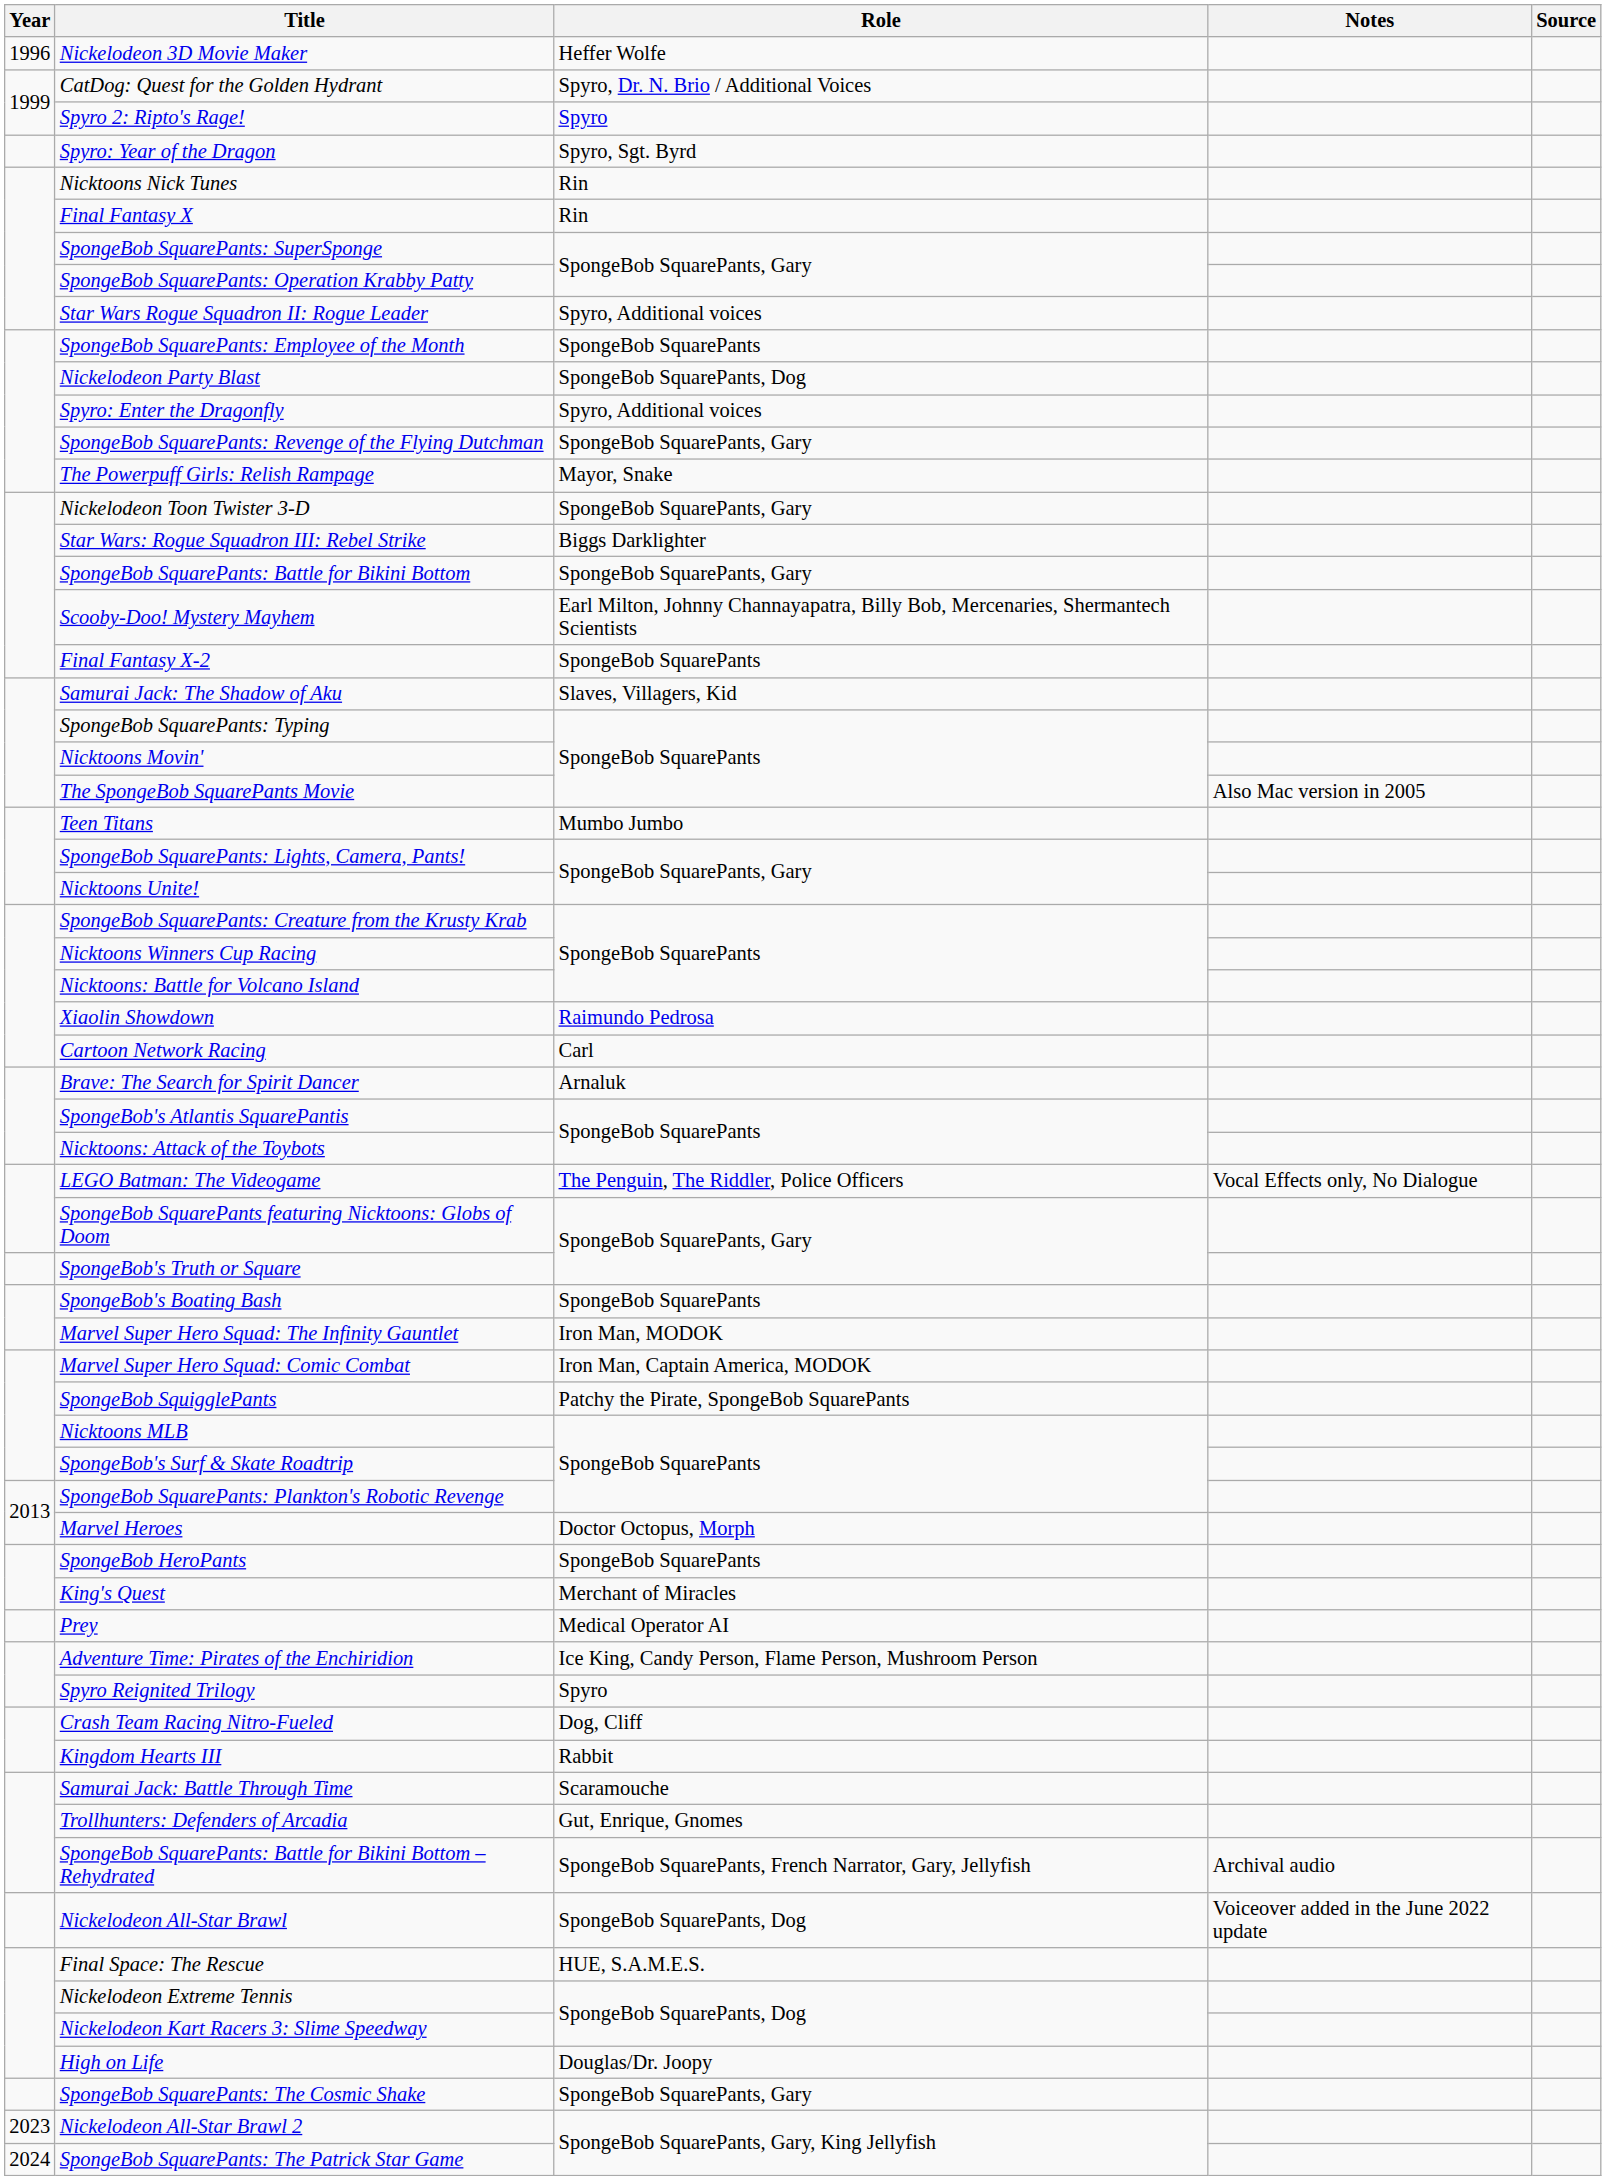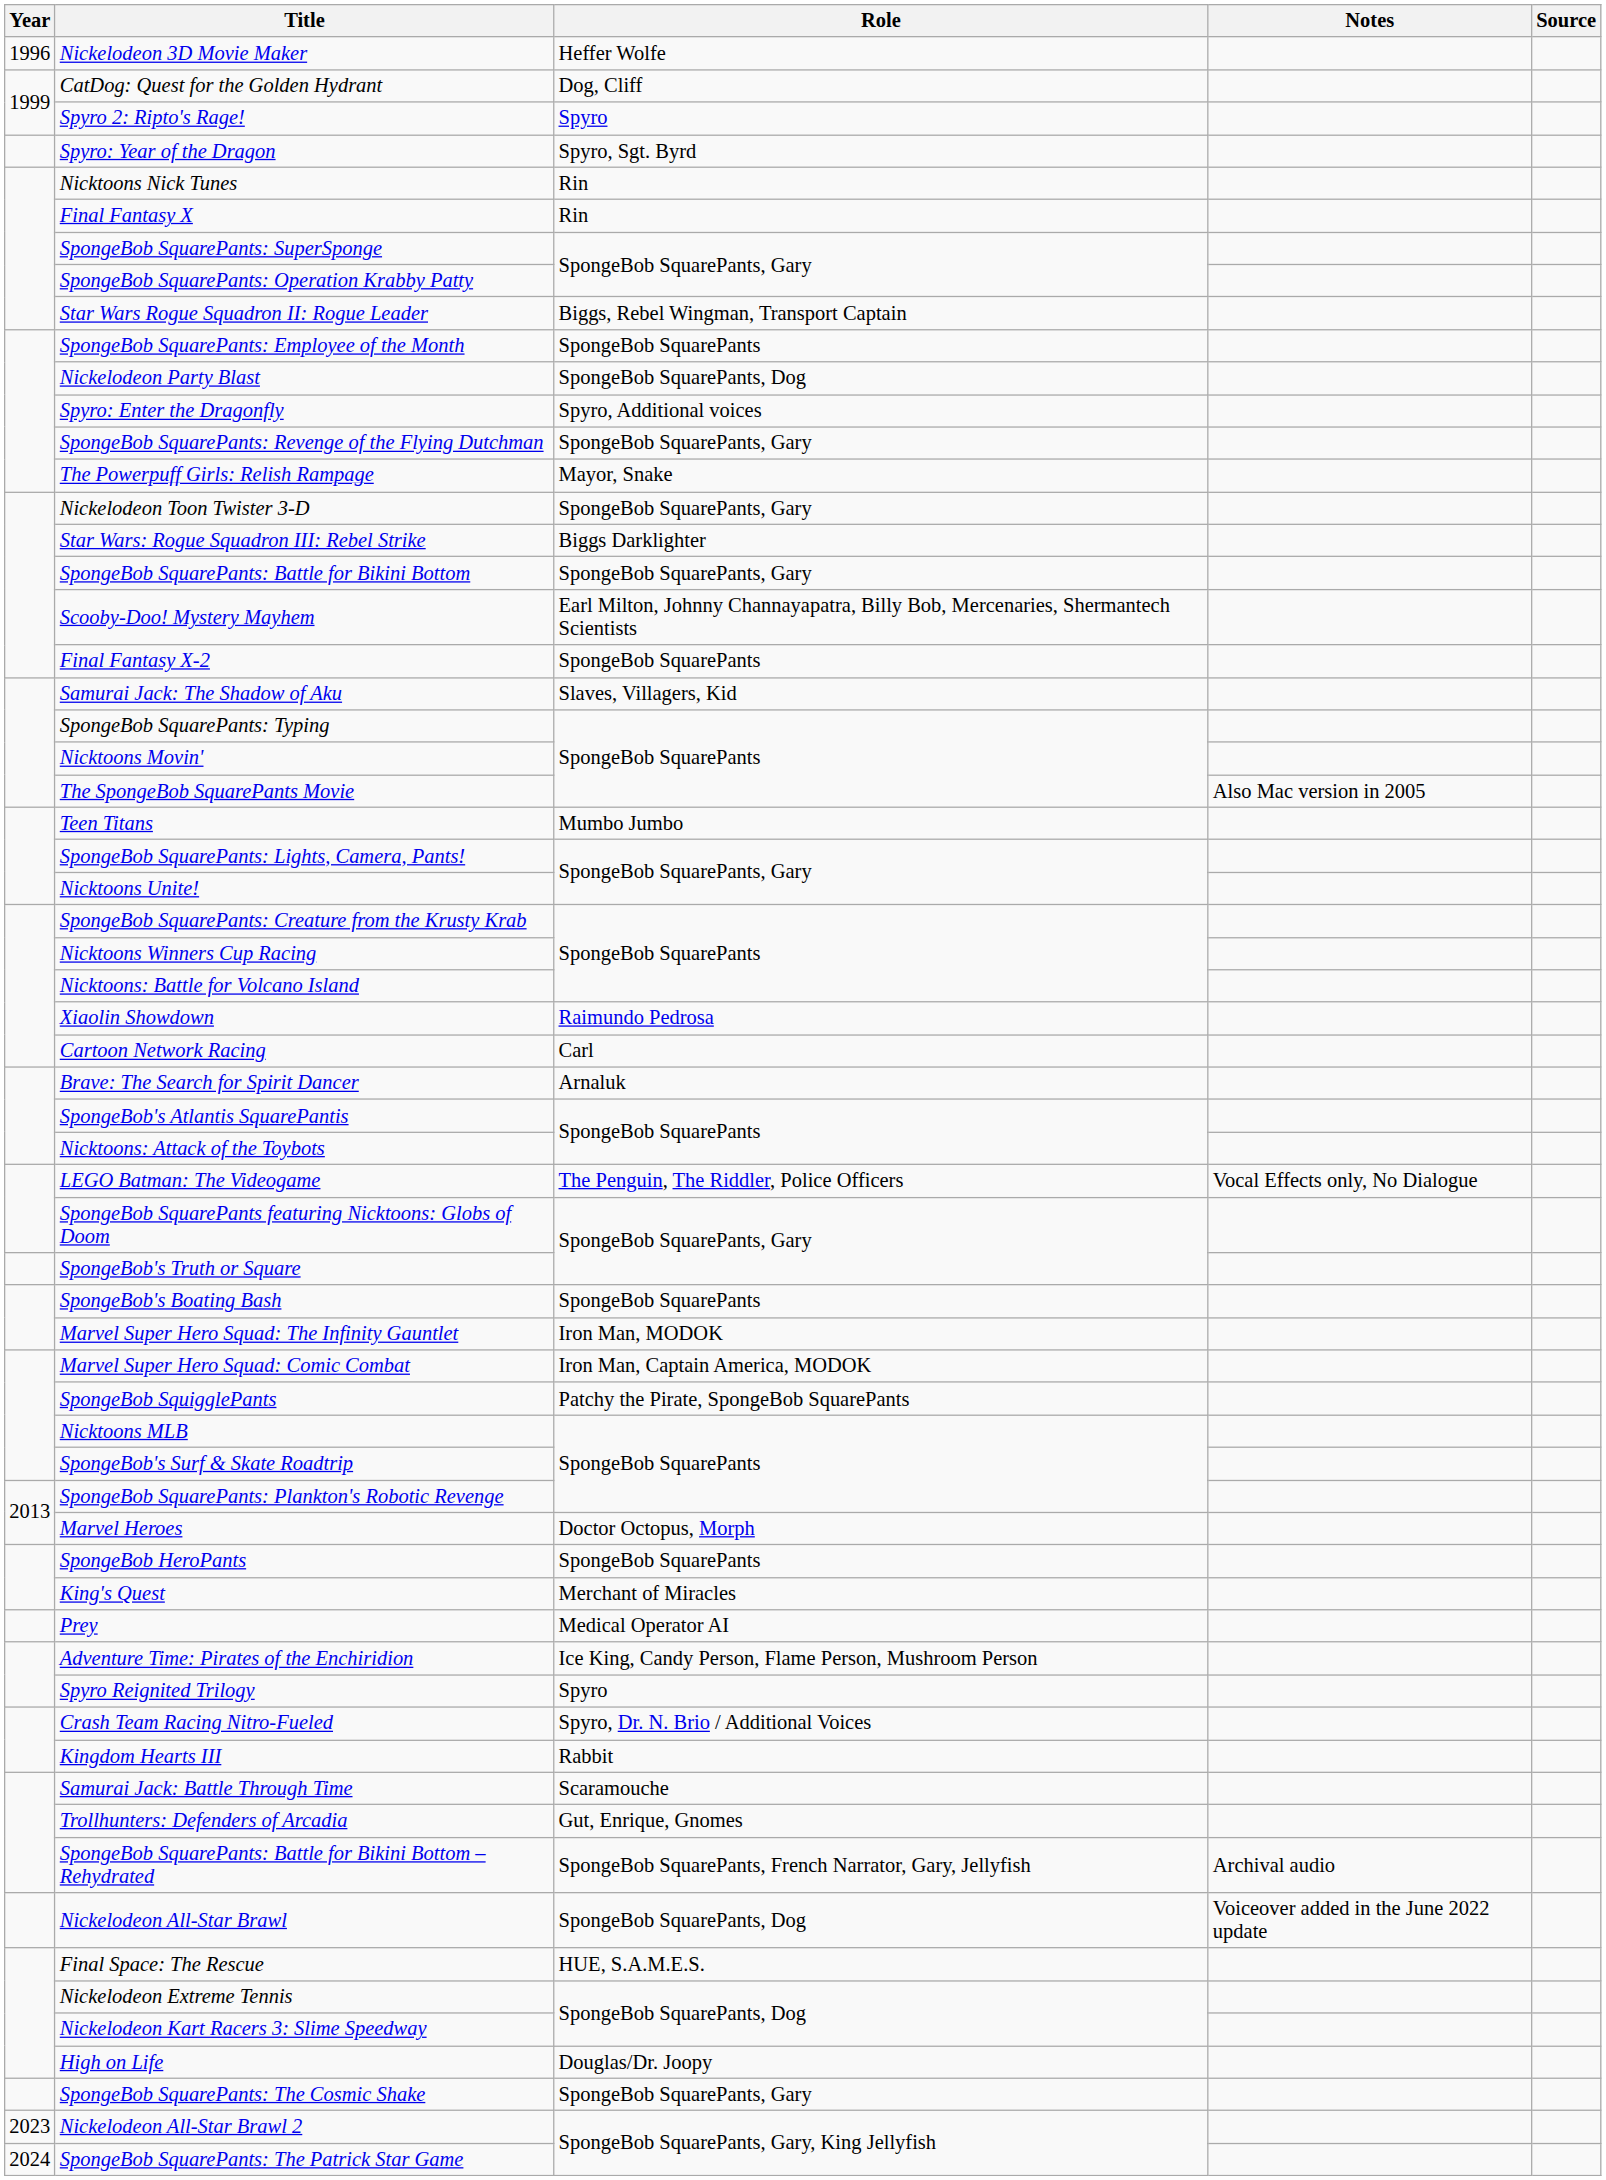 <table class="wikitable sortable plainrowheaders">
 <tr>
 <th>Year </th>
 <th>Title</th>
 <th>Role </th>
 <th class="unsortable">Notes</th>
 <th class="unsortable">Source</th>
 </tr>
 <tr>
 <td>1996</td>
 <td><em><a href='#'>Nickelodeon 3D Movie Maker</a></em></td>
 <td>Heffer Wolfe</td>
 <td></td>
 <td></td>
 </tr>
 <tr>
 <td rowspan="2">1999</td>
 <td><em>CatDog: Quest for the Golden Hydrant</em></td>
-<td>Spyro, <a href='#'>Dr. N. Brio</a> / Additional Voices</td>
+<td>Dog, Cliff</td>
 <td></td>
 <td></td>
 </tr>
 <tr>
 <td><em><a href='#'>Spyro 2: Ripto's Rage!</a></em></td>
 <td><a href='#'>Spyro</a></td>
 <td></td>
 <td></td>
 </tr>
 <tr>
 <td></td>
 <td><em><a href='#'>Spyro: Year of the Dragon</a></em></td>
 <td>Spyro, Sgt. Byrd</td>
 <td></td>
 <td></td>
 </tr>
 <tr>
 <td rowspan="5"></td>
 <td><em>Nicktoons Nick Tunes</em></td>
 <td>Rin</td>
 <td></td>
 <td></td>
 </tr>
 <tr>
 <td><em><a href='#'>Final Fantasy X</a></em></td>
 <td>Rin</td>
 <td></td>
 <td></td>
 </tr>
 <tr>
 <td><em><a href='#'>SpongeBob SquarePants: SuperSponge</a></em></td>
 <td rowspan="2">SpongeBob SquarePants, Gary</td>
 <td></td>
 <td></td>
 </tr>
 <tr>
 <td><em><a href='#'>SpongeBob SquarePants: Operation Krabby Patty</a></em></td>
 <td></td>
 <td></td>
 </tr>
 <tr>
 <td><em><a href='#'>Star Wars Rogue Squadron II: Rogue Leader</a></em></td>
-<td>Spyro, Additional voices</td>
+<td>Biggs, Rebel Wingman, Transport Captain</td>
 <td></td>
 <td></td>
 </tr>
 <tr>
 <td rowspan="5"></td>
 <td><em><a href='#'>SpongeBob SquarePants: Employee of the Month</a></em></td>
 <td>SpongeBob SquarePants</td>
 <td></td>
 <td></td>
 </tr>
 <tr>
 <td><em><a href='#'>Nickelodeon Party Blast</a></em></td>
 <td>SpongeBob SquarePants, Dog</td>
 <td></td>
 <td></td>
 </tr>
 <tr>
 <td><em><a href='#'>Spyro: Enter the Dragonfly</a></em></td>
 <td>Spyro, Additional voices</td>
 <td></td>
 <td></td>
 </tr>
 <tr>
 <td><em><a href='#'>SpongeBob SquarePants: Revenge of the Flying Dutchman</a></em></td>
 <td>SpongeBob SquarePants, Gary</td>
 <td></td>
 <td></td>
 </tr>
 <tr>
 <td><em><a href='#'>The Powerpuff Girls: Relish Rampage</a></em></td>
 <td>Mayor, Snake</td>
 <td></td>
 <td></td>
 </tr>
 <tr>
 <td rowspan="5"></td>
 <td><em>Nickelodeon Toon Twister 3-D</em></td>
 <td>SpongeBob SquarePants, Gary</td>
 <td></td>
 <td></td>
 </tr>
 <tr>
 <td><em><a href='#'>Star Wars: Rogue Squadron III: Rebel Strike</a></em></td>
 <td>Biggs Darklighter</td>
 <td></td>
 <td></td>
 </tr>
 <tr>
 <td><em><a href='#'>SpongeBob SquarePants: Battle for Bikini Bottom</a></em></td>
 <td>SpongeBob SquarePants, Gary</td>
 <td></td>
 <td></td>
 </tr>
 <tr>
 <td><em><a href='#'>Scooby-Doo! Mystery Mayhem</a></em></td>
 <td>Earl Milton, Johnny Channayapatra, Billy Bob, Mercenaries, Shermantech Scientists</td>
 <td></td>
 <td></td>
 </tr>
 <tr>
 <td><em><a href='#'>Final Fantasy X-2</a></em></td>
 <td>SpongeBob SquarePants</td>
 <td></td>
 <td></td>
 </tr>
 <tr>
 <td rowspan="4"></td>
 <td><em><a href='#'>Samurai Jack: The Shadow of Aku</a></em></td>
 <td>Slaves, Villagers, Kid</td>
 <td></td>
 <td></td>
 </tr>
 <tr>
 <td><em>SpongeBob SquarePants: Typing</em></td>
 <td Rowspan="3">SpongeBob SquarePants</td>
 <td></td>
 <td></td>
 </tr>
 <tr>
 <td><em><a href='#'>Nicktoons Movin'</a></em></td>
 <td></td>
 <td></td>
 </tr>
 <tr>
 <td><em><a href='#'>The SpongeBob SquarePants Movie</a></em></td>
 <td>Also Mac version in 2005</td>
 <td></td>
 </tr>
 <tr>
 <td rowspan="3"></td>
 <td><em><a href='#'>Teen Titans</a></em></td>
 <td>Mumbo Jumbo</td>
 <td></td>
 <td></td>
 </tr>
 <tr>
 <td><em><a href='#'>SpongeBob SquarePants: Lights, Camera, Pants!</a></em></td>
 <td Rowspan="2">SpongeBob SquarePants, Gary</td>
 <td></td>
 <td></td>
 </tr>
 <tr>
 <td><em><a href='#'>Nicktoons Unite!</a></em></td>
 <td></td>
 <td></td>
 </tr>
 <tr>
 <td rowspan="5"></td>
 <td><em><a href='#'>SpongeBob SquarePants: Creature from the Krusty Krab</a></em></td>
 <td rowspan="3">SpongeBob SquarePants</td>
 <td></td>
 <td></td>
 </tr>
 <tr>
 <td><em><a href='#'>Nicktoons Winners Cup Racing</a></em></td>
 <td></td>
 <td></td>
 </tr>
 <tr>
 <td><em><a href='#'>Nicktoons: Battle for Volcano Island</a></em></td>
 <td></td>
 <td></td>
 </tr>
 <tr>
 <td><em><a href='#'>Xiaolin Showdown</a></em></td>
 <td><a href='#'>Raimundo Pedrosa</a></td>
 <td></td>
 <td></td>
 </tr>
 <tr>
 <td><em><a href='#'>Cartoon Network Racing</a></em></td>
 <td>Carl</td>
 <td></td>
 <td></td>
 </tr>
 <tr>
 <td rowspan="3"></td>
 <td><em><a href='#'>Brave: The Search for Spirit Dancer</a></em></td>
 <td>Arnaluk</td>
 <td></td>
 <td></td>
 </tr>
 <tr>
 <td><em><a href='#'>SpongeBob's Atlantis SquarePantis</a></em></td>
 <td rowspan="2">SpongeBob SquarePants</td>
 <td></td>
 <td></td>
 </tr>
 <tr>
 <td><em><a href='#'>Nicktoons: Attack of the Toybots</a></em></td>
 <td></td>
 <td></td>
 </tr>
 <tr>
 <td rowspan="2"></td>
 <td><em><a href='#'>LEGO Batman: The Videogame</a></em></td>
 <td><a href='#'>The Penguin</a>, <a href='#'>The Riddler</a>, Police Officers</td>
 <td>Vocal Effects only, No Dialogue</td>
 <td></td>
 </tr>
 <tr>
 <td><em><a href='#'>SpongeBob SquarePants featuring Nicktoons: Globs of Doom</a></em></td>
 <td rowspan="2">SpongeBob SquarePants, Gary</td>
 <td></td>
 <td></td>
 </tr>
 <tr>
 <td></td>
 <td><em><a href='#'>SpongeBob's Truth or Square</a></em></td>
 <td></td>
 <td></td>
 </tr>
 <tr>
 <td rowspan="2"></td>
 <td><em><a href='#'>SpongeBob's Boating Bash</a></em></td>
 <td>SpongeBob SquarePants</td>
 <td></td>
 <td></td>
 </tr>
 <tr>
 <td><em><a href='#'>Marvel Super Hero Squad: The Infinity Gauntlet</a></em></td>
 <td>Iron Man, MODOK</td>
 <td></td>
 <td></td>
 </tr>
 <tr>
 <td rowspan="4"></td>
 <td><em><a href='#'>Marvel Super Hero Squad: Comic Combat</a></em></td>
 <td>Iron Man, Captain America, MODOK</td>
 <td></td>
 <td></td>
 </tr>
 <tr>
 <td><em><a href='#'>SpongeBob SquigglePants</a></em></td>
 <td>Patchy the Pirate, SpongeBob SquarePants</td>
 <td></td>
 <td></td>
 </tr>
 <tr>
 <td><em><a href='#'>Nicktoons MLB</a></em></td>
 <td rowspan="3">SpongeBob SquarePants</td>
 <td></td>
 <td></td>
 </tr>
 <tr>
 <td><em><a href='#'>SpongeBob's Surf & Skate Roadtrip</a></em></td>
 <td></td>
 <td></td>
 </tr>
 <tr>
 <td rowspan="2">2013</td>
 <td><em><a href='#'>SpongeBob SquarePants: Plankton's Robotic Revenge</a></em></td>
 <td></td>
 <td></td>
 </tr>
 <tr>
 <td><em><a href='#'>Marvel Heroes</a></em></td>
 <td>Doctor Octopus, <a href='#'>Morph</a></td>
 <td></td>
 <td></td>
 </tr>
 <tr>
 <td rowspan="2"></td>
 <td><em><a href='#'>SpongeBob HeroPants</a></em></td>
 <td>SpongeBob SquarePants</td>
 <td></td>
 <td></td>
 </tr>
 <tr>
 <td><em><a href='#'>King's Quest</a></em></td>
 <td>Merchant of Miracles</td>
 <td></td>
 <td></td>
 </tr>
 <tr>
 <td></td>
 <td><em><a href='#'>Prey</a></em></td>
 <td>Medical Operator AI</td>
 <td></td>
 <td></td>
 </tr>
 <tr>
 <td rowspan="2"></td>
 <td><em><a href='#'>Adventure Time: Pirates of the Enchiridion</a></em></td>
 <td>Ice King, Candy Person, Flame Person, Mushroom Person</td>
 <td></td>
 <td></td>
 </tr>
 <tr>
 <td><em><a href='#'>Spyro Reignited Trilogy</a></em></td>
 <td>Spyro</td>
 <td></td>
 <td></td>
 </tr>
 <tr>
 <td rowspan="2"></td>
 <td><em><a href='#'>Crash Team Racing Nitro-Fueled</a></em></td>
-<td>Dog, Cliff</td>
+<td>Spyro, <a href='#'>Dr. N. Brio</a> / Additional Voices</td>
 <td></td>
 <td></td>
 </tr>
 <tr>
 <td><em><a href='#'>Kingdom Hearts III</a></em></td>
 <td>Rabbit</td>
 <td></td>
 <td></td>
 </tr>
 <tr>
 <td rowspan="3"></td>
 <td><em><a href='#'>Samurai Jack: Battle Through Time</a></em></td>
 <td>Scaramouche</td>
 <td></td>
 <td></td>
 </tr>
 <tr>
 <td><em><a href='#'>Trollhunters: Defenders of Arcadia</a></em></td>
 <td>Gut, Enrique, Gnomes</td>
 <td></td>
 <td></td>
 </tr>
 <tr>
 <td><em><a href='#'>SpongeBob SquarePants: Battle for Bikini Bottom – Rehydrated</a></em></td>
 <td>SpongeBob SquarePants, French Narrator, Gary, Jellyfish</td>
 <td>Archival audio</td>
 <td></td>
 </tr>
 <tr>
 <td></td>
 <td><em><a href='#'>Nickelodeon All-Star Brawl</a></em></td>
 <td>SpongeBob SquarePants, Dog</td>
 <td>Voiceover added in the June 2022 update</td>
 <td></td>
 </tr>
 <tr>
 <td rowspan="4"></td>
 <td><em>Final Space: The Rescue</em></td>
 <td>HUE, S.A.M.E.S.</td>
 <td></td>
 <td></td>
 </tr>
 <tr>
 <td><em>Nickelodeon Extreme Tennis</em></td>
 <td rowspan="2">SpongeBob SquarePants, Dog</td>
 <td></td>
 <td></td>
 </tr>
 <tr>
 <td><em><a href='#'>Nickelodeon Kart Racers 3: Slime Speedway</a></em></td>
 <td></td>
 <td></td>
 </tr>
 <tr>
 <td><em><a href='#'>High on Life</a></em></td>
 <td>Douglas/Dr. Joopy</td>
 <td></td>
 <td></td>
 </tr>
 <tr>
 <td></td>
 <td><em><a href='#'>SpongeBob SquarePants: The Cosmic Shake</a></em></td>
 <td>SpongeBob SquarePants, Gary</td>
 <td></td>
 <td></td>
 </tr>
 <tr>
 <td>2023</td>
 <td><em><a href='#'>Nickelodeon All-Star Brawl 2</a></em></td>
 <td rowspan="2">SpongeBob SquarePants, Gary, King Jellyfish</td>
 <td></td>
 <td></td>
 </tr>
 <tr>
 <td>2024</td>
 <td><em><a href='#'>SpongeBob SquarePants: The Patrick Star Game</a></em></td>
 <td></td>
 <td></td>
 </tr>
 </table>
